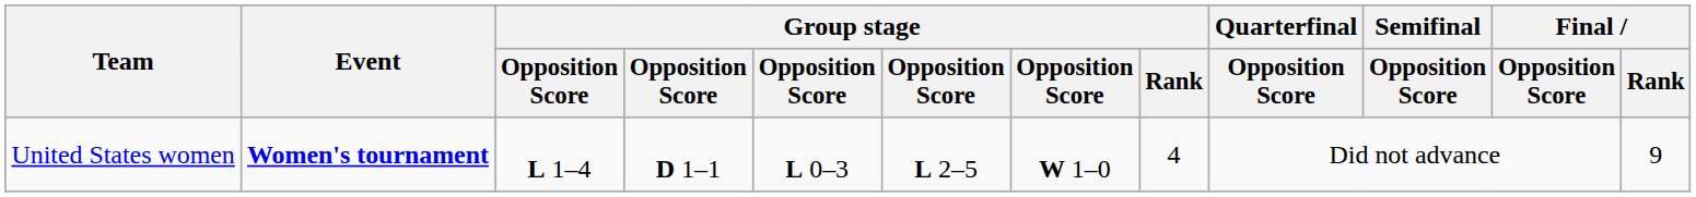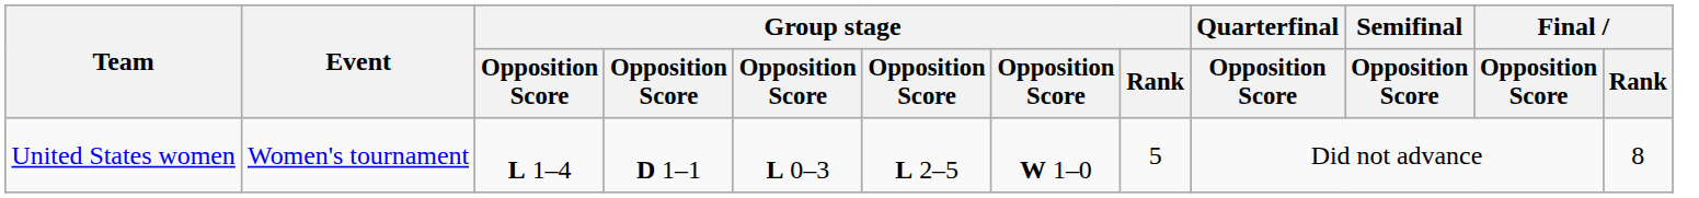 <table class=wikitable style=font-size:90%>
 <tr>
 <th rowspan=2>Team</th>
 <th rowspan=2>Event</th>
 <th colspan=6>Group stage</th>
 <th>Quarterfinal</th>
 <th>Semifinal</th>
 <th colspan=2>Final / </th>
 </tr>
 <tr style=font-size:95%>
 <th>Opposition<br>Score</th>
 <th>Opposition<br>Score</th>
 <th>Opposition<br>Score</th>
 <th>Opposition<br>Score</th>
 <th>Opposition<br>Score</th>
 <th>Rank</th>
 <th>Opposition<br>Score</th>
 <th>Opposition<br>Score</th>
 <th>Opposition<br>Score</th>
 <th>Rank</th>
 </tr>
 <tr align=center>
 <td align=left><a href='#'>United States women</a></td>
-<td align=left><strong><a href='#'>Women's tournament</a></strong></td>
+<td align=left><a href='#'>Women's tournament</a></td>
 <td><br><strong>L</strong> 1–4</td>
 <td><br><strong>D</strong> 1–1</td>
 <td><br><strong>L</strong> 0–3</td>
 <td><br><strong>L</strong> 2–5</td>
 <td><br><strong>W</strong> 1–0</td>
-<td>4</td>
+<td>5</td>
 <td colspan=3>Did not advance</td>
-<td>9</td>
+<td>8</td>
 </tr>
 </table>
